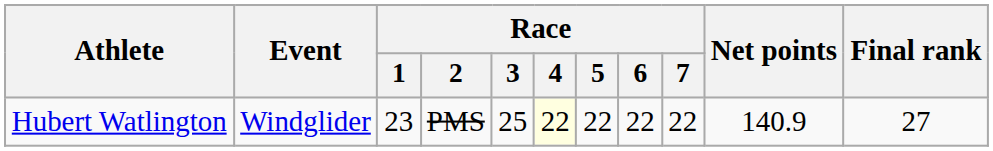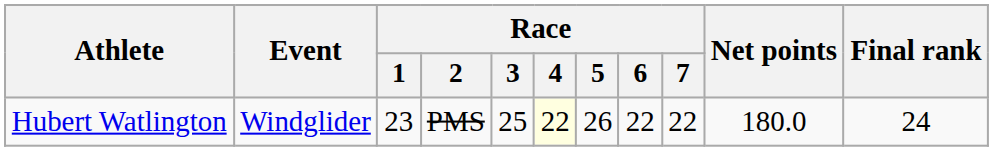 <table class="wikitable" style="font-size:90%">
 <tr>
 <th rowspan=2>Athlete</th>
 <th rowspan=2>Event</th>
 <th colspan=7>Race</th>
 <th rowspan=2>Net points</th>
 <th rowspan=2>Final rank</th>
 </tr>
 <tr style="font-size:95%">
 <th>1</th>
 <th>2</th>
 <th>3</th>
 <th>4</th>
 <th>5</th>
 <th>6</th>
 <th>7</th>
 </tr>
 <tr align=center>
 <td align=left><a href='#'>Hubert Watlington</a></td>
 <td align=left><a href='#'>Windglider</a></td>
 <td>23</td>
 <td><s>PMS</s></td>
 <td>25</td>
 <td style="background: lightyellow;">22</td>
+<td>26</td>
 <td>22</td>
 <td>22</td>
-<td>22</td>
-<td>140.9</td>
-<td>27</td>
+<td>180.0</td>
+<td>24</td>
 </tr>
 </table>
